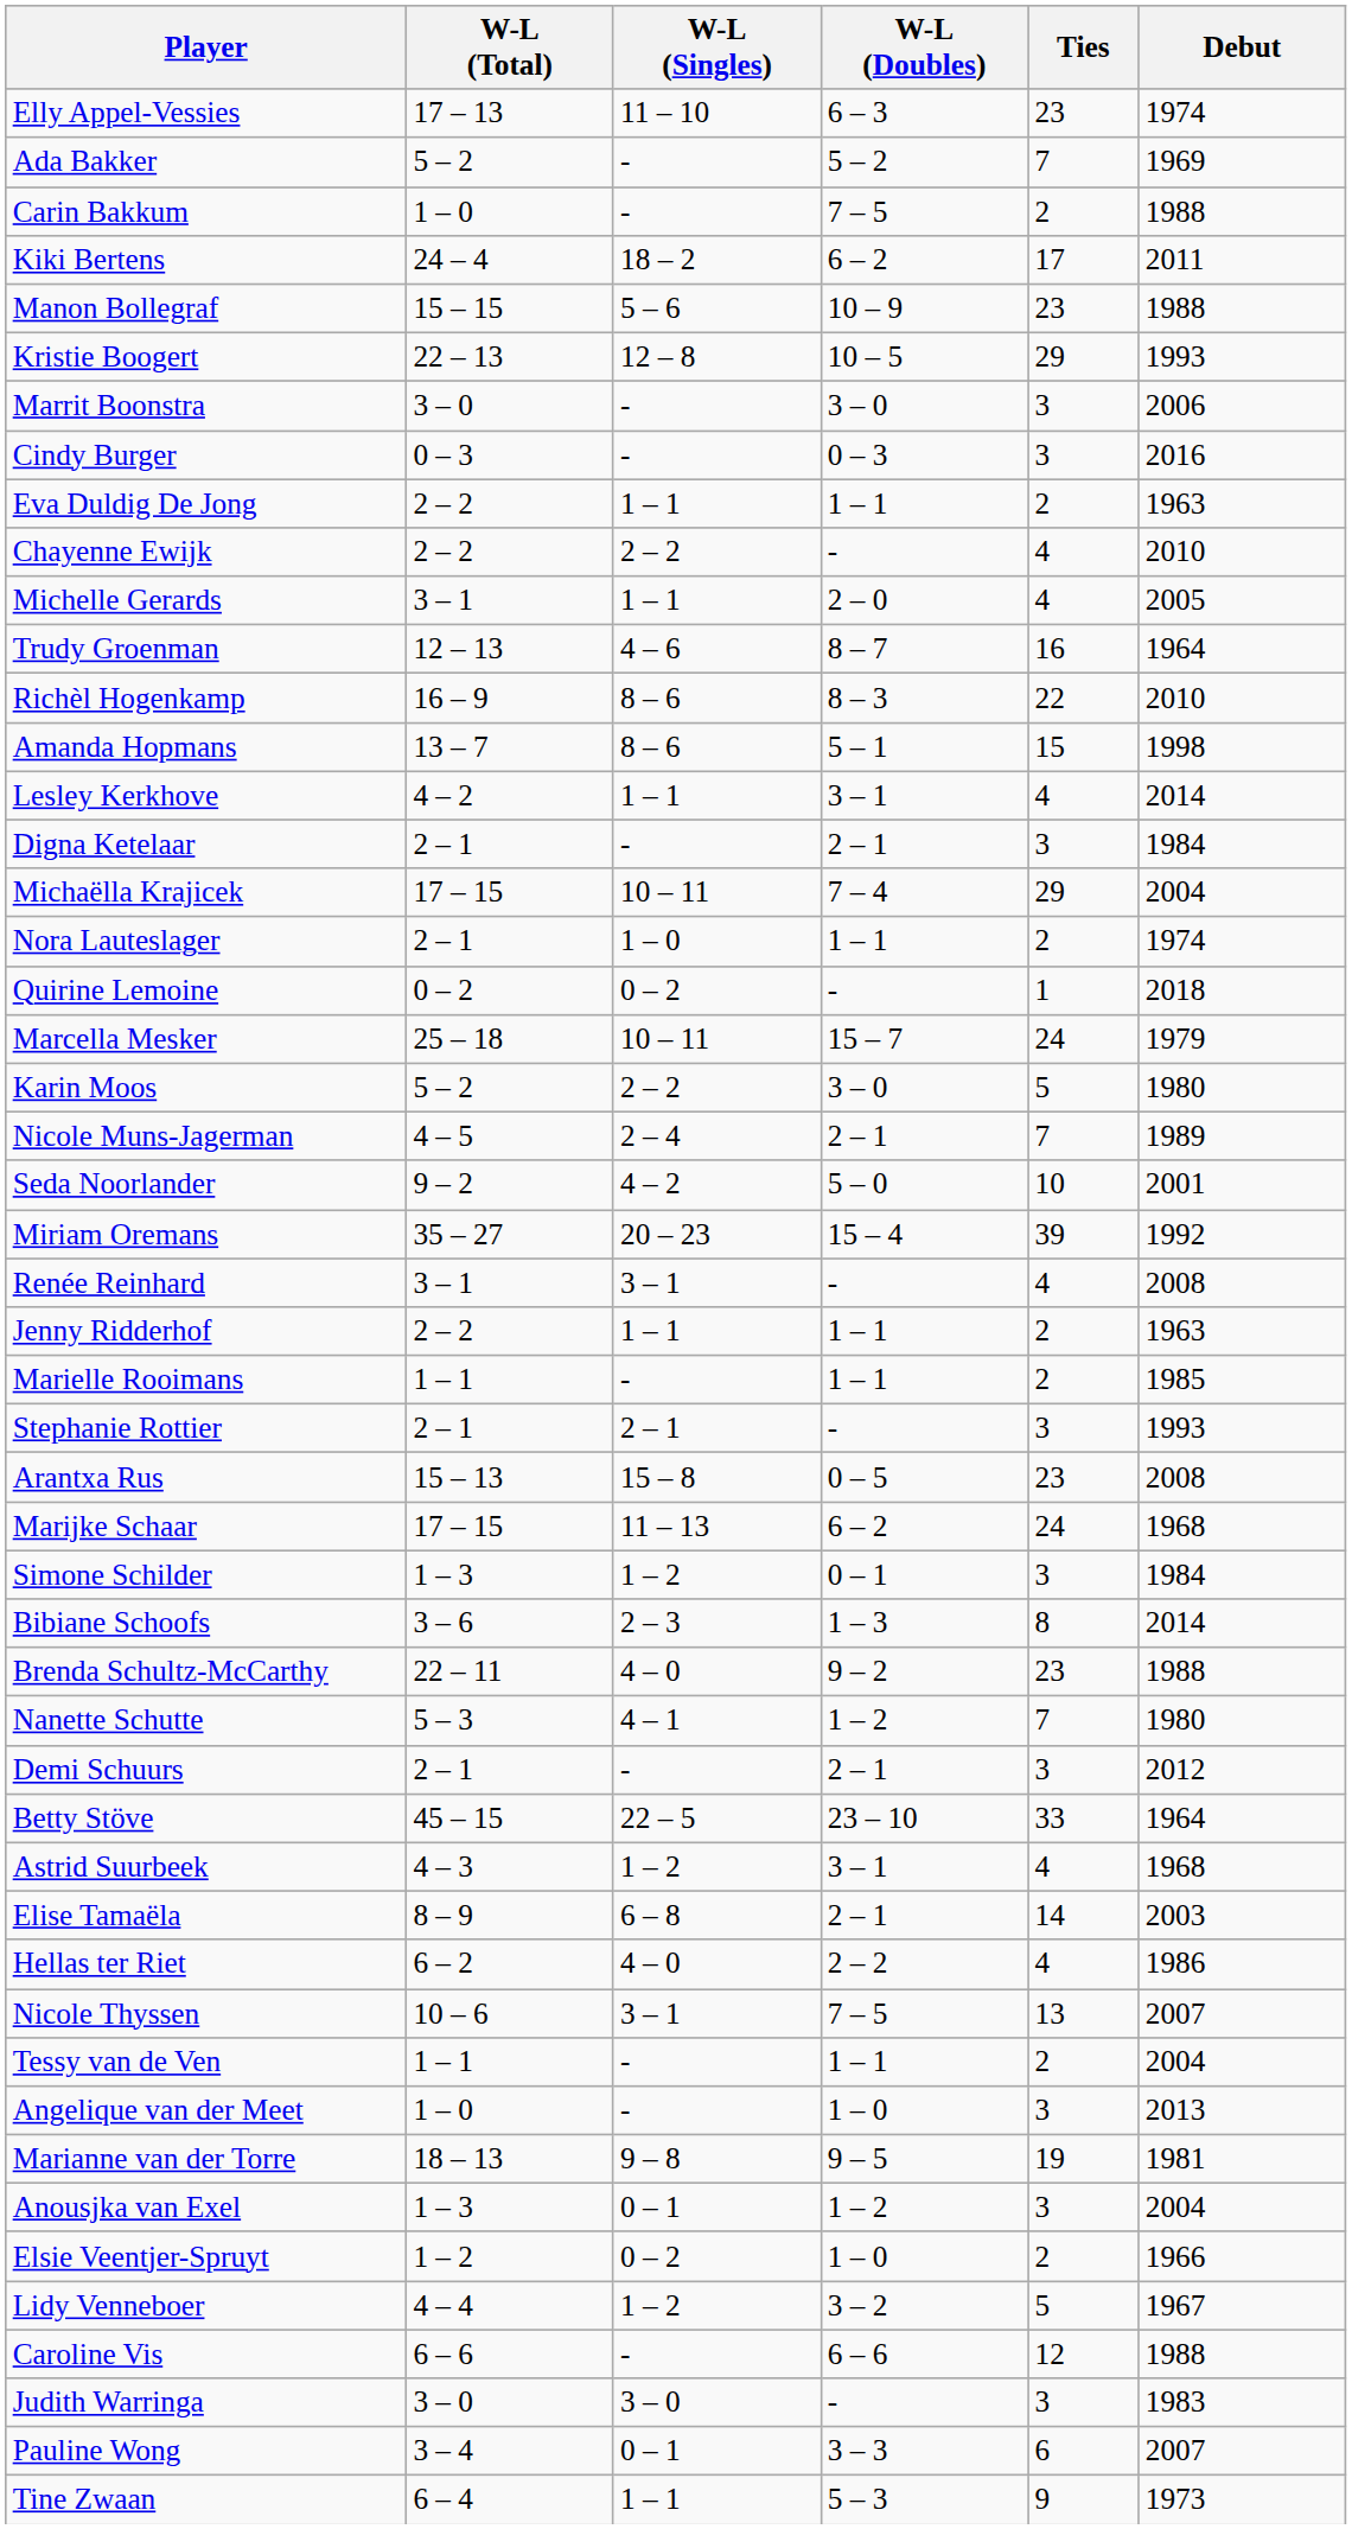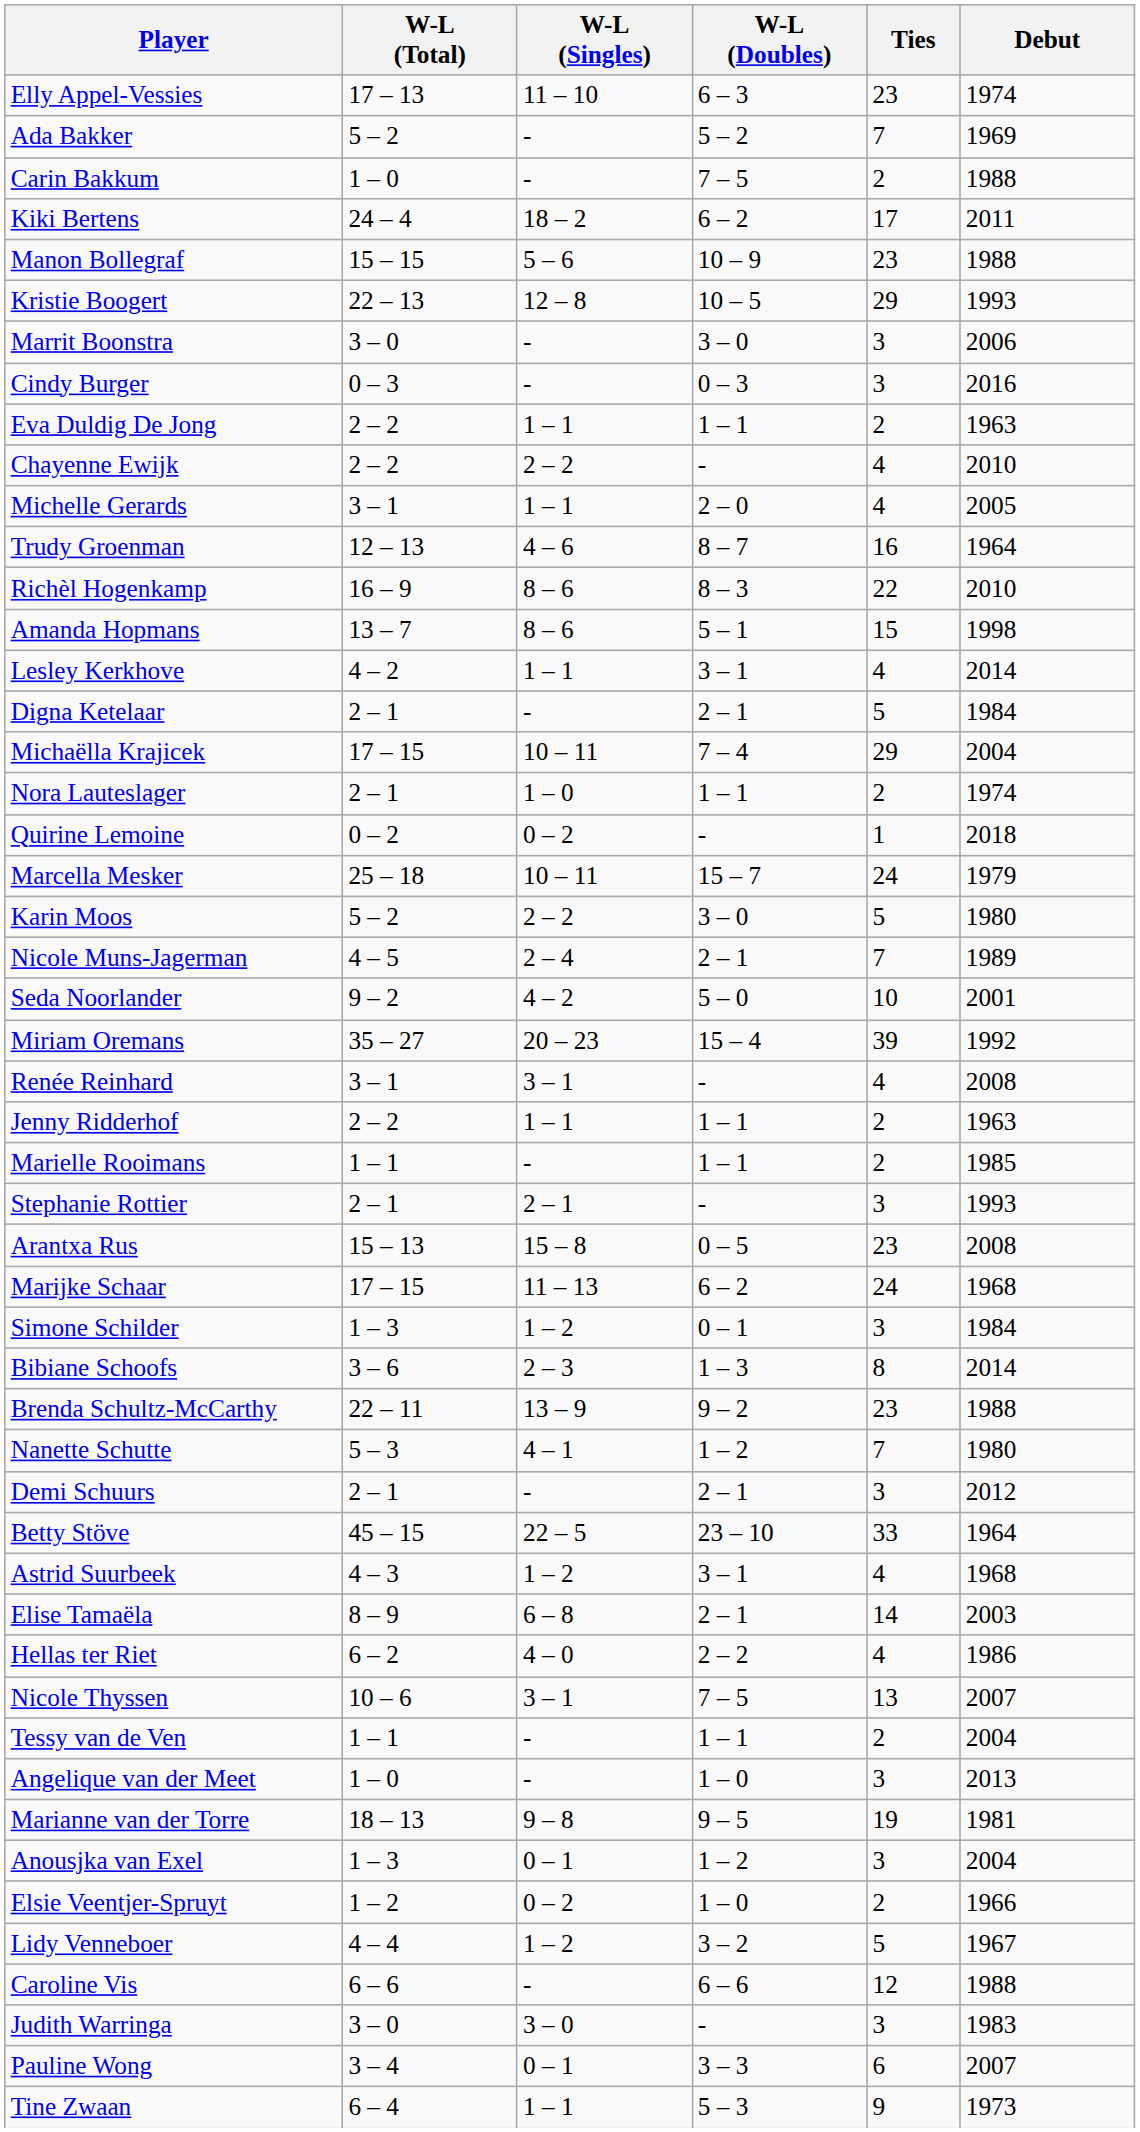 <table class="wikitable sortable" style=font-size:97%>
 <tr>
 <th width=200><a href='#'>Player</a></th>
 <th width=100>W-L<br>(Total)</th>
 <th width=100>W-L<br>(<a href='#'>Singles</a>)</th>
 <th width=100>W-L<br>(<a href='#'>Doubles</a>)</th>
 <th width=50>Ties</th>
 <th width=100>Debut</th>
 </tr>
 <tr>
 <td><a href='#'>Elly Appel-Vessies</a></td>
 <td>17 – 13</td>
 <td>11 – 10</td>
 <td>6 – 3</td>
 <td>23</td>
 <td>1974</td>
 </tr>
 <tr>
 <td><a href='#'>Ada Bakker</a></td>
 <td>5 – 2</td>
 <td>-</td>
 <td>5 – 2</td>
 <td>7</td>
 <td>1969</td>
 </tr>
 <tr>
 <td><a href='#'>Carin Bakkum</a></td>
 <td>1 – 0</td>
 <td>-</td>
 <td>7 – 5</td>
 <td>2</td>
 <td>1988</td>
 </tr>
 <tr>
 <td><a href='#'>Kiki Bertens</a></td>
 <td>24 – 4</td>
 <td>18 – 2</td>
 <td>6 – 2</td>
 <td>17</td>
 <td>2011</td>
 </tr>
 <tr>
 <td><a href='#'>Manon Bollegraf</a></td>
 <td>15 – 15</td>
 <td>5 – 6</td>
 <td>10 – 9</td>
 <td>23</td>
 <td>1988</td>
 </tr>
 <tr>
 <td><a href='#'>Kristie Boogert</a></td>
 <td>22 – 13</td>
 <td>12 – 8</td>
 <td>10 – 5</td>
 <td>29</td>
 <td>1993</td>
 </tr>
 <tr>
 <td><a href='#'>Marrit Boonstra</a></td>
 <td>3 – 0</td>
 <td>-</td>
 <td>3 – 0</td>
 <td>3</td>
 <td>2006</td>
 </tr>
 <tr>
 <td><a href='#'>Cindy Burger</a></td>
 <td>0 – 3</td>
 <td>-</td>
 <td>0 – 3</td>
 <td>3</td>
 <td>2016</td>
 </tr>
 <tr>
 <td><a href='#'>Eva Duldig De Jong</a></td>
 <td>2 – 2</td>
 <td>1 – 1</td>
 <td>1 – 1</td>
 <td>2</td>
 <td>1963</td>
 </tr>
 <tr>
 <td><a href='#'>Chayenne Ewijk</a></td>
 <td>2 – 2</td>
 <td>2 – 2</td>
 <td>-</td>
 <td>4</td>
 <td>2010</td>
 </tr>
 <tr>
 <td><a href='#'>Michelle Gerards</a></td>
 <td>3 – 1</td>
 <td>1 – 1</td>
 <td>2 – 0</td>
 <td>4</td>
 <td>2005</td>
 </tr>
 <tr>
 <td><a href='#'>Trudy Groenman</a></td>
 <td>12 – 13</td>
 <td>4 – 6</td>
 <td>8 – 7</td>
 <td>16</td>
 <td>1964</td>
 </tr>
 <tr>
 <td><a href='#'>Richèl Hogenkamp</a></td>
 <td>16 – 9</td>
 <td>8 – 6</td>
 <td>8 – 3</td>
 <td>22</td>
 <td>2010</td>
 </tr>
 <tr>
 <td><a href='#'>Amanda Hopmans</a></td>
 <td>13 – 7</td>
 <td>8 – 6</td>
 <td>5 – 1</td>
 <td>15</td>
 <td>1998</td>
 </tr>
 <tr>
 <td><a href='#'>Lesley Kerkhove</a></td>
 <td>4 – 2</td>
 <td>1 – 1</td>
 <td>3 – 1</td>
 <td>4</td>
 <td>2014</td>
 </tr>
 <tr>
 <td><a href='#'>Digna Ketelaar</a></td>
 <td>2 – 1</td>
 <td>-</td>
 <td>2 – 1</td>
-<td>3</td>
+<td>5</td>
 <td>1984</td>
 </tr>
 <tr>
 <td><a href='#'>Michaëlla Krajicek</a></td>
 <td>17 – 15</td>
 <td>10 – 11</td>
 <td>7 – 4</td>
 <td>29</td>
 <td>2004</td>
 </tr>
 <tr>
 <td><a href='#'>Nora Lauteslager</a></td>
 <td>2 – 1</td>
 <td>1 – 0</td>
 <td>1 – 1</td>
 <td>2</td>
 <td>1974</td>
 </tr>
 <tr>
 <td><a href='#'>Quirine Lemoine</a></td>
 <td>0 – 2</td>
 <td>0 – 2</td>
 <td>-</td>
 <td>1</td>
 <td>2018</td>
 </tr>
 <tr>
 <td><a href='#'>Marcella Mesker</a></td>
 <td>25 – 18</td>
 <td>10 – 11</td>
 <td>15 – 7</td>
 <td>24</td>
 <td>1979</td>
 </tr>
 <tr>
 <td><a href='#'>Karin Moos</a></td>
 <td>5 – 2</td>
 <td>2 – 2</td>
 <td>3 – 0</td>
 <td>5</td>
 <td>1980</td>
 </tr>
 <tr>
 <td><a href='#'>Nicole Muns-Jagerman</a></td>
 <td>4 – 5</td>
 <td>2 – 4</td>
 <td>2 – 1</td>
 <td>7</td>
 <td>1989</td>
 </tr>
 <tr>
 <td><a href='#'>Seda Noorlander</a></td>
 <td>9 – 2</td>
 <td>4 – 2</td>
 <td>5 – 0</td>
 <td>10</td>
 <td>2001</td>
 </tr>
 <tr>
 <td><a href='#'>Miriam Oremans</a></td>
 <td>35 – 27</td>
 <td>20 – 23</td>
 <td>15 – 4</td>
 <td>39</td>
 <td>1992</td>
 </tr>
 <tr>
 <td><a href='#'>Renée Reinhard</a></td>
 <td>3 – 1</td>
 <td>3 – 1</td>
 <td>-</td>
 <td>4</td>
 <td>2008</td>
 </tr>
 <tr>
 <td><a href='#'>Jenny Ridderhof</a></td>
 <td>2 – 2</td>
 <td>1 – 1</td>
 <td>1 – 1</td>
 <td>2</td>
 <td>1963</td>
 </tr>
 <tr>
 <td><a href='#'>Marielle Rooimans</a></td>
 <td>1 – 1</td>
 <td>-</td>
 <td>1 – 1</td>
 <td>2</td>
 <td>1985</td>
 </tr>
 <tr>
 <td><a href='#'>Stephanie Rottier</a></td>
 <td>2 – 1</td>
 <td>2 – 1</td>
 <td>-</td>
 <td>3</td>
 <td>1993</td>
 </tr>
 <tr>
 <td><a href='#'>Arantxa Rus</a></td>
 <td>15 – 13</td>
 <td>15 – 8</td>
 <td>0 – 5</td>
 <td>23</td>
 <td>2008</td>
 </tr>
 <tr>
 <td><a href='#'>Marijke Schaar</a></td>
 <td>17 – 15</td>
 <td>11 – 13</td>
 <td>6 – 2</td>
 <td>24</td>
 <td>1968</td>
 </tr>
 <tr>
 <td><a href='#'>Simone Schilder</a></td>
 <td>1 – 3</td>
 <td>1 – 2</td>
 <td>0 – 1</td>
 <td>3</td>
 <td>1984</td>
 </tr>
 <tr>
 <td><a href='#'>Bibiane Schoofs</a></td>
 <td>3 – 6</td>
 <td>2 – 3</td>
 <td>1 – 3</td>
 <td>8</td>
 <td>2014</td>
 </tr>
 <tr>
 <td><a href='#'>Brenda Schultz-McCarthy</a></td>
 <td>22 – 11</td>
-<td>4 – 0</td>
+<td>13 – 9</td>
 <td>9 – 2</td>
 <td>23</td>
 <td>1988</td>
 </tr>
 <tr>
 <td><a href='#'>Nanette Schutte</a></td>
 <td>5 – 3</td>
 <td>4 – 1</td>
 <td>1 – 2</td>
 <td>7</td>
 <td>1980</td>
 </tr>
 <tr>
 <td><a href='#'>Demi Schuurs</a></td>
 <td>2 – 1</td>
 <td>-</td>
 <td>2 – 1</td>
 <td>3</td>
 <td>2012</td>
 </tr>
 <tr>
 <td><a href='#'>Betty Stöve</a></td>
 <td>45 – 15</td>
 <td>22 – 5</td>
 <td>23 – 10</td>
 <td>33</td>
 <td>1964</td>
 </tr>
 <tr>
 <td><a href='#'>Astrid Suurbeek</a></td>
 <td>4 – 3</td>
 <td>1 – 2</td>
 <td>3 – 1</td>
 <td>4</td>
 <td>1968</td>
 </tr>
 <tr>
 <td><a href='#'>Elise Tamaëla</a></td>
 <td>8 – 9</td>
 <td>6 – 8</td>
 <td>2 – 1</td>
 <td>14</td>
 <td>2003</td>
 </tr>
 <tr>
 <td><a href='#'>Hellas ter Riet</a></td>
 <td>6 – 2</td>
 <td>4 – 0</td>
 <td>2 – 2</td>
 <td>4</td>
 <td>1986</td>
 </tr>
 <tr>
 <td><a href='#'>Nicole Thyssen</a></td>
 <td>10 – 6</td>
 <td>3 – 1</td>
 <td>7 – 5</td>
 <td>13</td>
 <td>2007</td>
 </tr>
 <tr>
 <td><a href='#'>Tessy van de Ven</a></td>
 <td>1 – 1</td>
 <td>-</td>
 <td>1 – 1</td>
 <td>2</td>
 <td>2004</td>
 </tr>
 <tr>
 <td><a href='#'>Angelique van der Meet</a></td>
 <td>1 – 0</td>
 <td>-</td>
 <td>1 – 0</td>
 <td>3</td>
 <td>2013</td>
 </tr>
 <tr>
 <td><a href='#'>Marianne van der Torre</a></td>
 <td>18 – 13</td>
 <td>9 – 8</td>
 <td>9 – 5</td>
 <td>19</td>
 <td>1981</td>
 </tr>
 <tr>
 <td><a href='#'>Anousjka van Exel</a></td>
 <td>1 – 3</td>
 <td>0 – 1</td>
 <td>1 – 2</td>
 <td>3</td>
 <td>2004</td>
 </tr>
 <tr>
 <td><a href='#'>Elsie Veentjer-Spruyt</a></td>
 <td>1 – 2</td>
 <td>0 – 2</td>
 <td>1 – 0</td>
 <td>2</td>
 <td>1966</td>
 </tr>
 <tr>
 <td><a href='#'>Lidy Venneboer</a></td>
 <td>4 – 4</td>
 <td>1 – 2</td>
 <td>3 – 2</td>
 <td>5</td>
 <td>1967</td>
 </tr>
 <tr>
 <td><a href='#'>Caroline Vis</a></td>
 <td>6 – 6</td>
 <td>-</td>
 <td>6 – 6</td>
 <td>12</td>
 <td>1988</td>
 </tr>
 <tr>
 <td><a href='#'>Judith Warringa</a></td>
 <td>3 – 0</td>
 <td>3 – 0</td>
 <td>-</td>
 <td>3</td>
 <td>1983</td>
 </tr>
 <tr>
 <td><a href='#'>Pauline Wong</a></td>
 <td>3 – 4</td>
 <td>0 – 1</td>
 <td>3 – 3</td>
 <td>6</td>
 <td>2007</td>
 </tr>
 <tr>
 <td><a href='#'>Tine Zwaan</a></td>
 <td>6 – 4</td>
 <td>1 – 1</td>
 <td>5 – 3</td>
 <td>9</td>
 <td>1973</td>
 </tr>
 </table>
